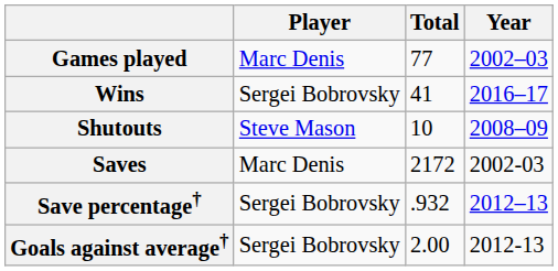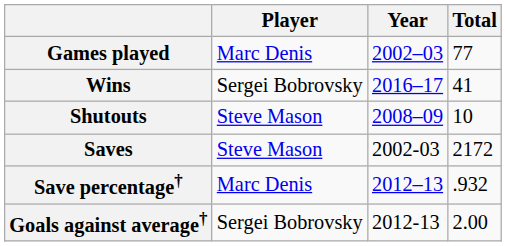 <table class="wikitable">
 <tr>
 <th></th>
 <th>Player</th>
+<th>Year</th>
 <th>Total</th>
-<th>Year</th>
 </tr>
 <tr>
 <th>Games played</th>
 <td><a href='#'>Marc Denis</a></td>
+<td><a href='#'>2002–03</a></td>
 <td>77</td>
-<td><a href='#'>2002–03</a></td>
 </tr>
 <tr>
 <th>Wins</th>
 <td>Sergei Bobrovsky</td>
+<td><a href='#'>2016–17</a></td>
 <td>41</td>
-<td><a href='#'>2016–17</a></td>
 </tr>
 <tr>
 <th>Shutouts</th>
 <td><a href='#'>Steve Mason</a></td>
+<td><a href='#'>2008–09</a></td>
 <td>10</td>
-<td><a href='#'>2008–09</a></td>
 </tr>
 <tr>
 <th>Saves</th>
-<td>Marc Denis</td>
+<td><a href='#'>Steve Mason</a></td>
+<td>2002-03</td>
 <td>2172</td>
-<td>2002-03</td>
 </tr>
 <tr>
 <th>Save percentage<sup>†</sup></th>
-<td>Sergei Bobrovsky</td>
+<td><a href='#'>Marc Denis</a></td>
+<td><a href='#'>2012–13</a></td>
 <td>.932</td>
-<td><a href='#'>2012–13</a></td>
 </tr>
 <tr>
 <th>Goals against average<sup>†</sup></th>
 <td>Sergei Bobrovsky</td>
+<td>2012-13</td>
 <td>2.00</td>
-<td>2012-13</td>
 </tr>
 </table>
